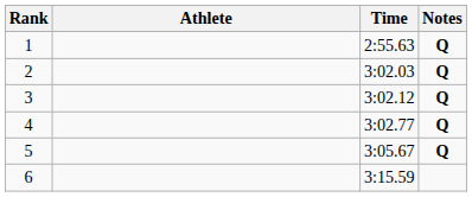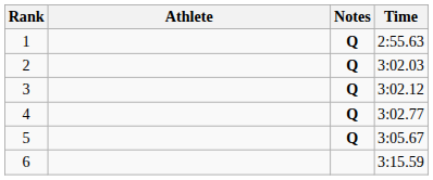 <table class=wikitable>
 <tr>
 <th>Rank</th>
 <th style=width:18em>Athlete</th>
+<th>Notes</th>
 <th>Time</th>
-<th>Notes</th>
 </tr>
 <tr align=center>
 <td>1</td>
 <td align=left></td>
+<td><strong>Q</strong></td>
 <td>2:55.63</td>
-<td><strong>Q</strong></td>
 </tr>
 <tr align=center>
 <td>2</td>
 <td align=left></td>
+<td><strong>Q</strong></td>
 <td>3:02.03</td>
-<td><strong>Q</strong></td>
 </tr>
 <tr align=center>
 <td>3</td>
 <td align=left></td>
+<td><strong>Q</strong></td>
 <td>3:02.12</td>
-<td><strong>Q</strong></td>
 </tr>
 <tr align=center>
 <td>4</td>
 <td align=left></td>
+<td><strong>Q</strong></td>
 <td>3:02.77</td>
-<td><strong>Q</strong></td>
 </tr>
 <tr align=center>
 <td>5</td>
 <td align=left></td>
+<td><strong>Q</strong></td>
 <td>3:05.67</td>
-<td><strong>Q</strong></td>
 </tr>
 <tr align=center>
 <td>6</td>
 <td align=left></td>
+<td></td>
 <td>3:15.59</td>
-<td></td>
 </tr>
 </table>
